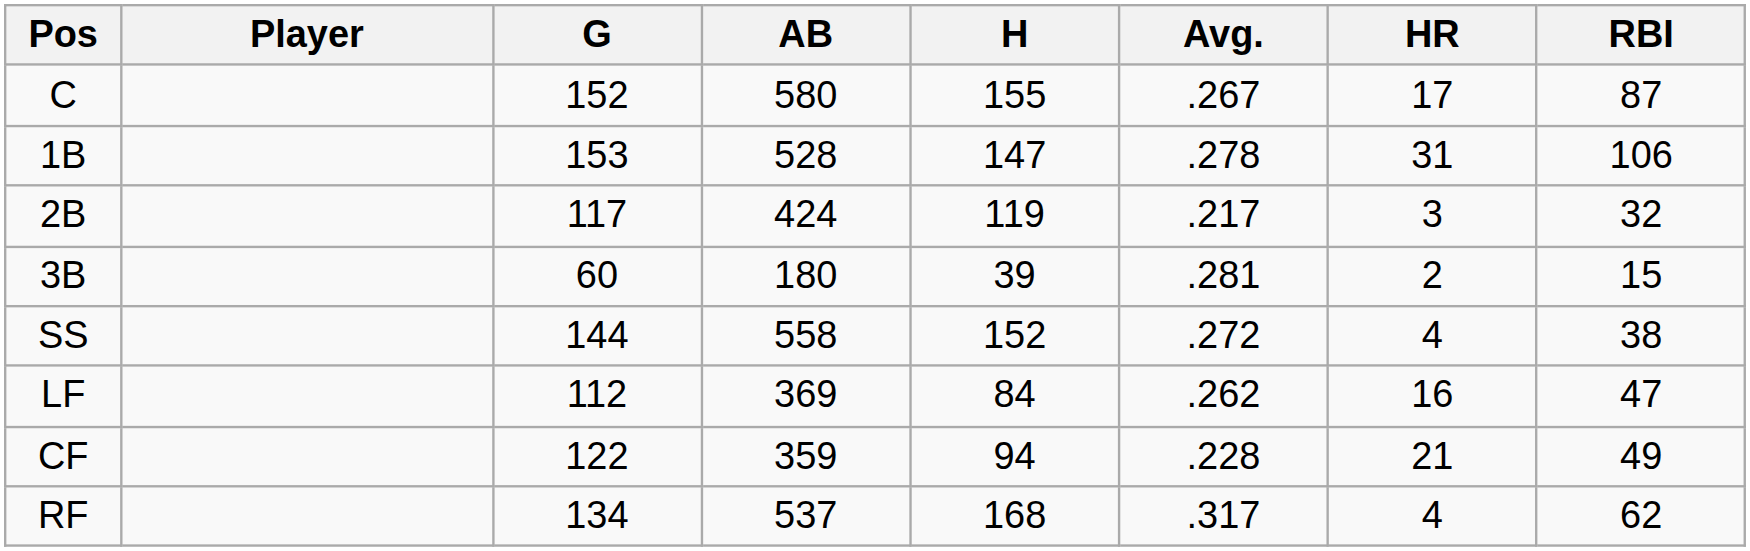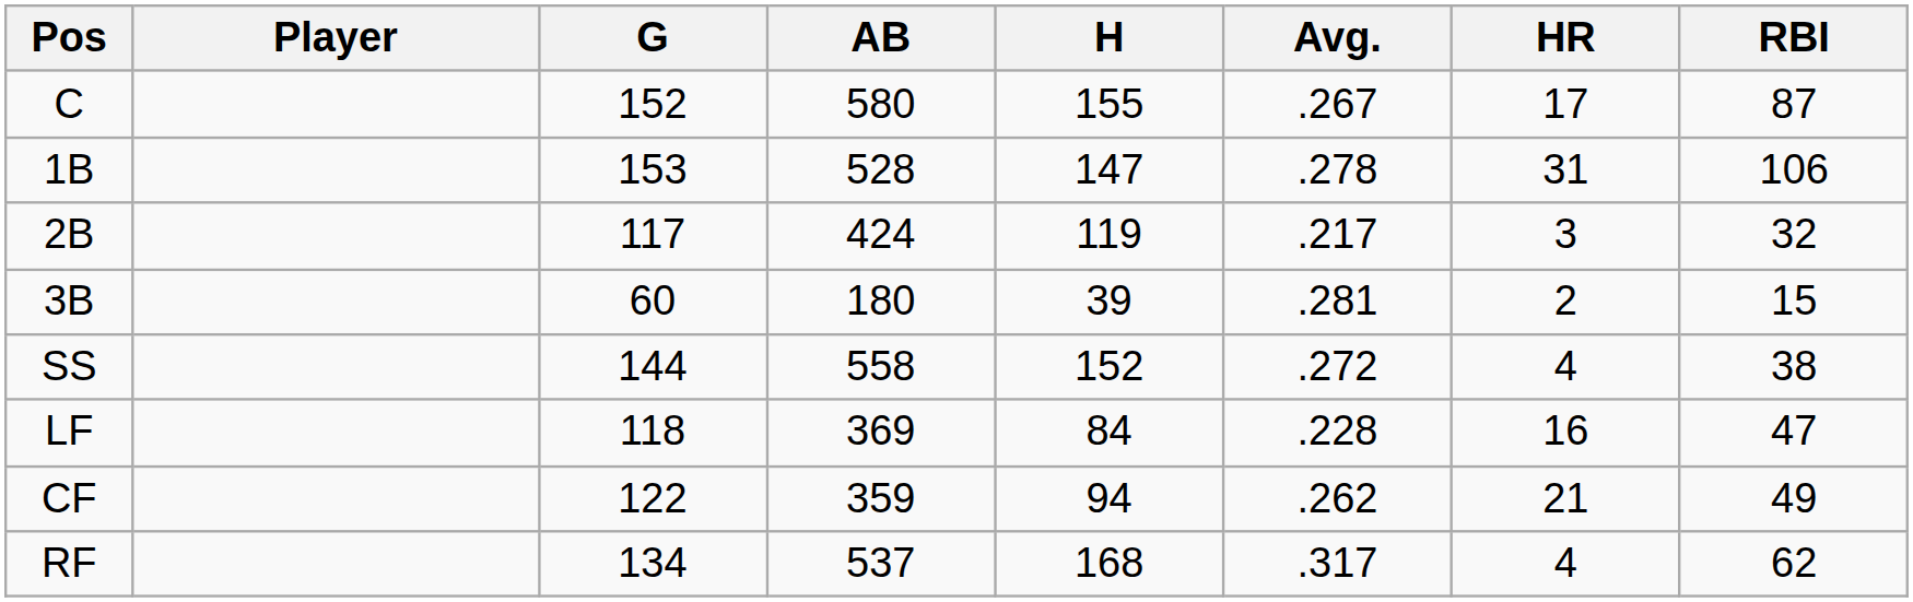 <table class="wikitable sortable">
 <tr>
 <th bgcolor="#DDDDFF" width="5%">Pos</th>
 <th bgcolor="#DDDDFF" width="16%">Player</th>
 <th bgcolor="#DDDDFF" width="9%">G</th>
 <th bgcolor="#DDDDFF" width="9%">AB</th>
 <th bgcolor="#DDDDFF" width="9%">H</th>
 <th bgcolor="#DDDDFF" width="9%">Avg.</th>
 <th bgcolor="#DDDDFF" width="9%">HR</th>
 <th bgcolor="#DDDDFF" width="9%">RBI</th>
 </tr>
 <tr align="center">
 <td>C</td>
 <td></td>
 <td>152</td>
 <td>580</td>
 <td>155</td>
 <td>.267</td>
 <td>17</td>
 <td>87</td>
 </tr>
 <tr align="center">
 <td>1B</td>
 <td></td>
 <td>153</td>
 <td>528</td>
 <td>147</td>
 <td>.278</td>
 <td>31</td>
 <td>106</td>
 </tr>
 <tr align="center">
 <td>2B</td>
 <td></td>
 <td>117</td>
 <td>424</td>
 <td>119</td>
 <td>.217</td>
 <td>3</td>
 <td>32</td>
 </tr>
 <tr align="center">
 <td>3B</td>
 <td></td>
 <td>60</td>
 <td>180</td>
 <td>39</td>
 <td>.281</td>
 <td>2</td>
 <td>15</td>
 </tr>
 <tr align="center">
 <td>SS</td>
 <td></td>
 <td>144</td>
 <td>558</td>
 <td>152</td>
 <td>.272</td>
 <td>4</td>
 <td>38</td>
 </tr>
 <tr align="center">
 <td>LF</td>
 <td></td>
-<td>112</td>
+<td>118</td>
 <td>369</td>
 <td>84</td>
-<td>.262</td>
+<td>.228</td>
 <td>16</td>
 <td>47</td>
 </tr>
 <tr align="center">
 <td>CF</td>
 <td></td>
 <td>122</td>
 <td>359</td>
 <td>94</td>
-<td>.228</td>
+<td>.262</td>
 <td>21</td>
 <td>49</td>
 </tr>
 <tr align="center">
 <td>RF</td>
 <td></td>
 <td>134</td>
 <td>537</td>
 <td>168</td>
 <td>.317</td>
 <td>4</td>
 <td>62</td>
 </tr>
 </table>
